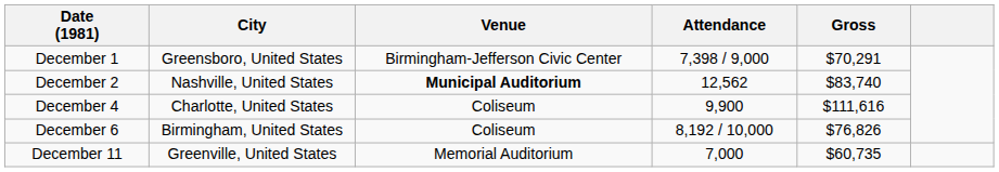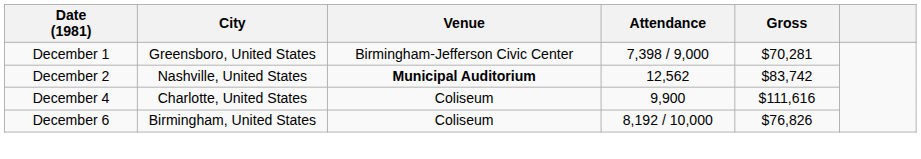 <table class="wikitable sortable plainrowheaders" style="text-align:center;">
 <tr>
 <th scope="col" style="width:9em;">Date<br>(1981)</th>
 <th scope="col" style="width:13em;">City</th>
 <th scope="col" style="width:19em;">Venue</th>
 <th scope="col" style="width:9em;">Attendance</th>
 <th scope="col" style="width:7em;">Gross</th>
 <th scope="col" style="width:5em;" class="unsortable"></th>
 </tr>
 <tr>
 <td>December 1</td>
 <td>Greensboro, United States</td>
 <td>Birmingham-Jefferson Civic Center</td>
 <td>7,398 / 9,000</td>
-<td>$70,291</td>
+<td>$70,281</td>
 <td rowspan="4"></td>
 </tr>
 <tr>
 <td>December 2</td>
 <td>Nashville, United States</td>
 <td><strong>Municipal Auditorium</strong></td>
 <td>12,562</td>
-<td>$83,740</td>
+<td>$83,742</td>
 </tr>
 <tr>
 <td>December 4</td>
 <td>Charlotte, United States</td>
 <td>Coliseum</td>
 <td>9,900</td>
 <td>$111,616</td>
 </tr>
 <tr>
 <td>December 6</td>
 <td>Birmingham, United States</td>
 <td>Coliseum</td>
 <td>8,192 / 10,000</td>
 <td>$76,826</td>
 </tr>
-<tr>
-<td>December 11</td>
-<td>Greenville, United States</td>
-<td>Memorial Auditorium</td>
-<td>7,000</td>
-<td>$60,735</td>
-<td></td>
-</tr>
 </table>
